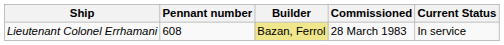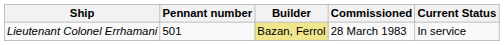 <table class="wikitable">
 <tr>
 <th>Ship</th>
 <th>Pennant number</th>
 <th>Builder</th>
 <th>Commissioned</th>
 <th>Current Status</th>
 </tr>
 <tr>
 <td><em>Lieutenant Colonel Errhamani</em></td>
-<td>608</td>
+<td>501</td>
 <td style="background: khaki;">Bazan, Ferrol</td>
 <td>28 March 1983</td>
 <td>In service</td>
 </tr>
 </table>
